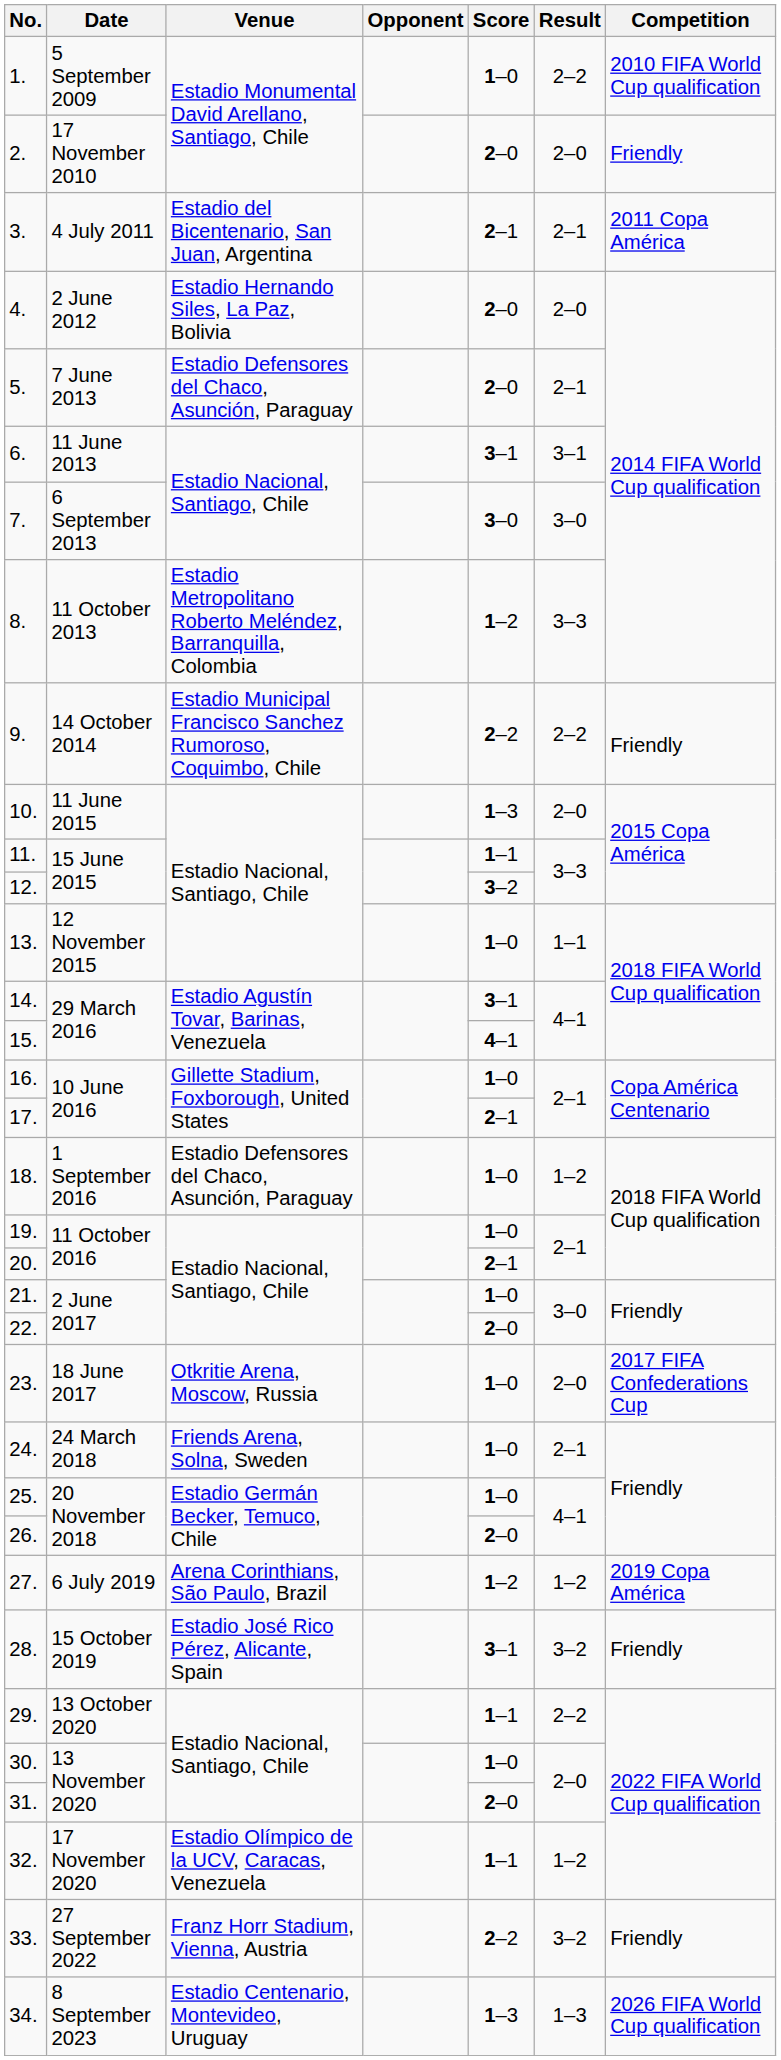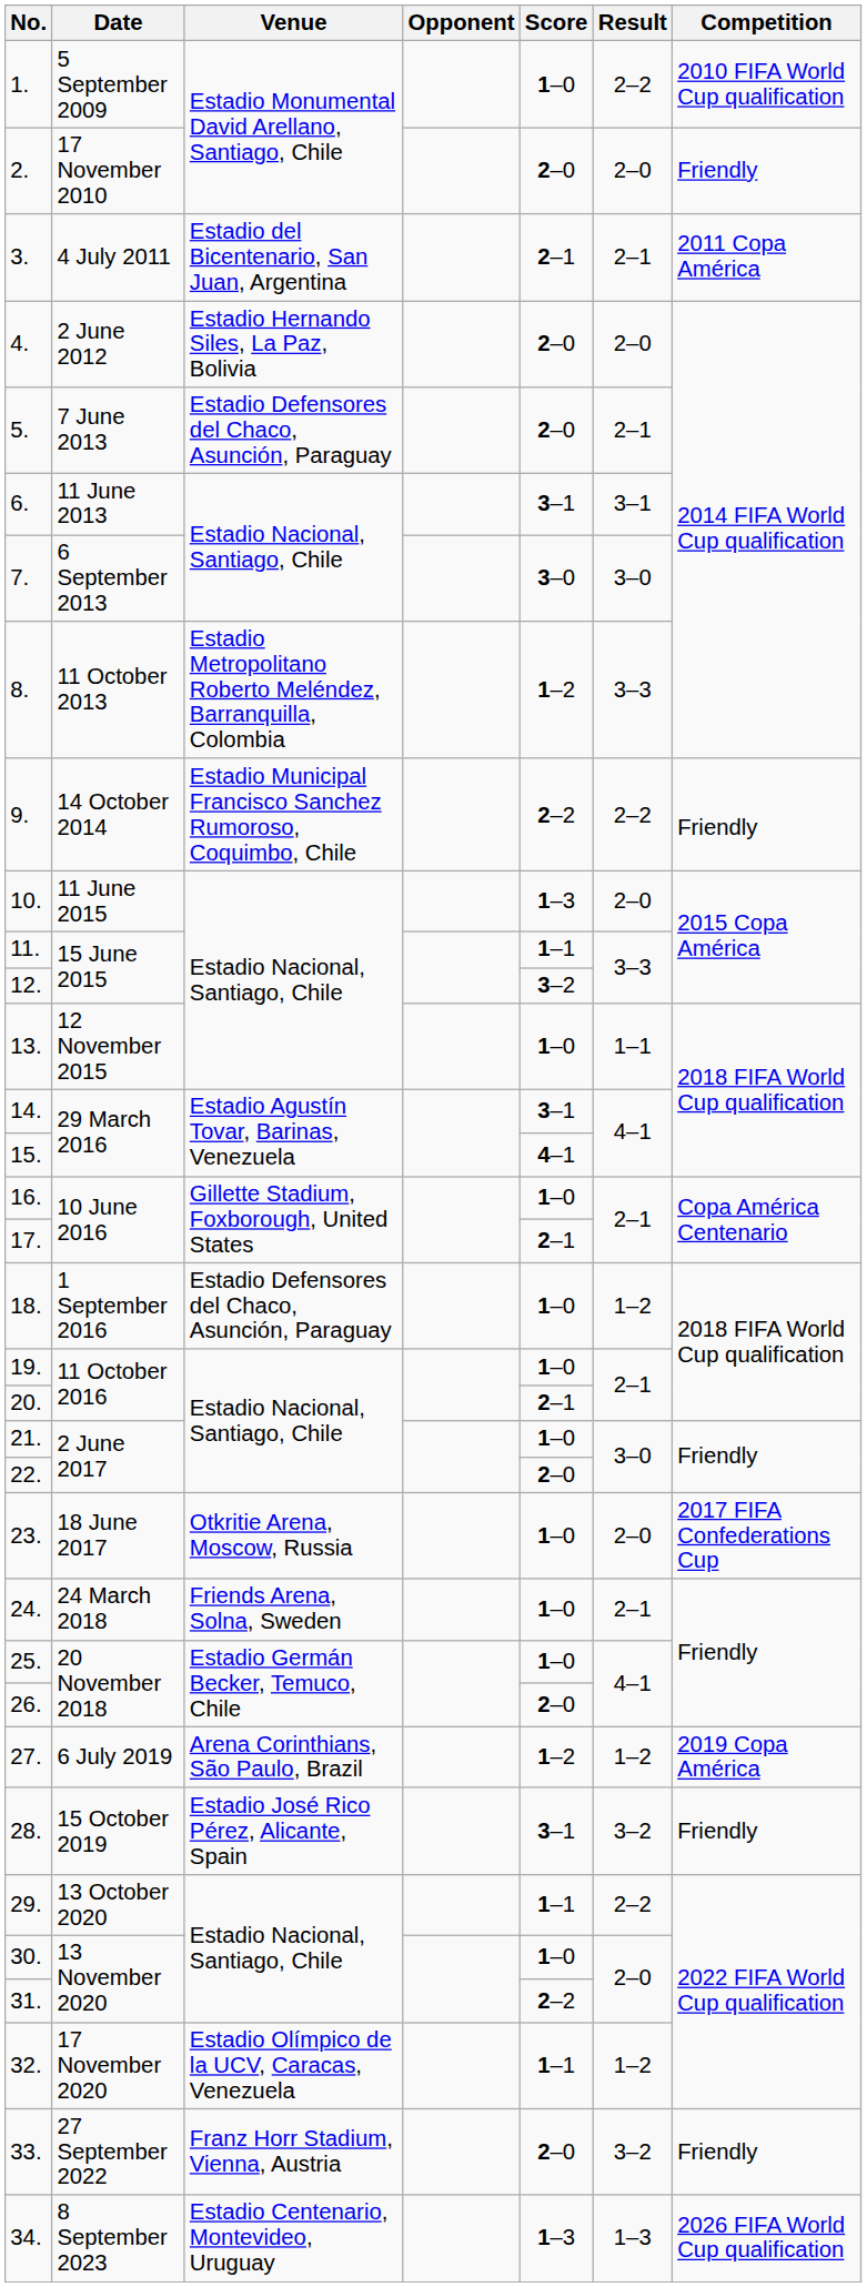 <table class="wikitable sortable">
 <tr>
 <th>No.</th>
 <th>Date</th>
 <th>Venue</th>
 <th>Opponent</th>
 <th>Score</th>
 <th>Result</th>
 <th>Competition</th>
 </tr>
 <tr>
 <td>1.</td>
 <td>5 September 2009</td>
 <td rowspan=2><a href='#'>Estadio Monumental David Arellano</a>, <a href='#'>Santiago</a>, Chile</td>
 <td></td>
 <td style="text-align:center;"><strong>1</strong>–0</td>
 <td style="text-align:center;">2–2</td>
 <td><a href='#'>2010 FIFA World Cup qualification</a></td>
 </tr>
 <tr>
 <td>2.</td>
 <td>17 November 2010</td>
 <td></td>
 <td style="text-align:center;"><strong>2</strong>–0</td>
 <td style="text-align:center;">2–0</td>
 <td><a href='#'>Friendly</a></td>
 </tr>
 <tr>
 <td>3.</td>
 <td>4 July 2011</td>
 <td><a href='#'>Estadio del Bicentenario</a>, <a href='#'>San Juan</a>, Argentina</td>
 <td></td>
 <td style="text-align:center;"><strong>2</strong>–1</td>
 <td style="text-align:center;">2–1</td>
 <td><a href='#'>2011 Copa América</a></td>
 </tr>
 <tr>
 <td>4.</td>
 <td>2 June 2012</td>
 <td><a href='#'>Estadio Hernando Siles</a>, <a href='#'>La Paz</a>, Bolivia</td>
 <td></td>
 <td style="text-align:center;"><strong>2</strong>–0</td>
 <td style="text-align:center;">2–0</td>
 <td rowspan=5><a href='#'>2014 FIFA World Cup qualification</a></td>
 </tr>
 <tr>
 <td>5.</td>
 <td>7 June 2013</td>
 <td><a href='#'>Estadio Defensores del Chaco</a>, <a href='#'>Asunción</a>, Paraguay</td>
 <td></td>
 <td style="text-align:center;"><strong>2</strong>–0</td>
 <td style="text-align:center;">2–1</td>
 </tr>
 <tr>
 <td>6.</td>
 <td>11 June 2013</td>
 <td rowspan=2><a href='#'>Estadio Nacional</a>, <a href='#'>Santiago</a>, Chile</td>
 <td></td>
 <td style="text-align:center;"><strong>3</strong>–1</td>
 <td style="text-align:center;">3–1</td>
 </tr>
 <tr>
 <td>7.</td>
 <td>6 September 2013</td>
 <td></td>
 <td style="text-align:center;"><strong>3</strong>–0</td>
 <td style="text-align:center;">3–0</td>
 </tr>
 <tr>
 <td>8.</td>
 <td>11 October 2013</td>
 <td><a href='#'>Estadio Metropolitano Roberto Meléndez</a>, <a href='#'>Barranquilla</a>, Colombia</td>
 <td></td>
 <td style="text-align:center;"><strong>1</strong>–2</td>
 <td style="text-align:center;">3–3</td>
 </tr>
 <tr>
 <td>9.</td>
 <td>14 October 2014</td>
 <td><a href='#'>Estadio Municipal Francisco Sanchez Rumoroso</a>, <a href='#'>Coquimbo</a>, Chile</td>
 <td></td>
 <td style="text-align:center;"><strong>2</strong>–2</td>
 <td style="text-align:center;">2–2</td>
 <td><br>Friendly</td>
 </tr>
 <tr>
 <td>10.</td>
 <td>11 June 2015</td>
 <td rowspan=4>Estadio Nacional, Santiago, Chile</td>
 <td></td>
 <td style="text-align:center;"><strong>1</strong>–3</td>
 <td style="text-align:center;">2–0</td>
 <td rowspan=3><a href='#'>2015 Copa América</a></td>
 </tr>
 <tr>
 <td>11.</td>
 <td rowspan=2>15 June 2015</td>
 <td rowspan=2></td>
 <td style="text-align:center;"><strong>1</strong>–1</td>
 <td rowspan=2 style="text-align:center;">3–3</td>
 </tr>
 <tr>
 <td>12.</td>
 <td align=center><strong>3</strong>–2</td>
 </tr>
 <tr>
 <td>13.</td>
 <td>12 November 2015</td>
 <td></td>
 <td style="text-align:center;"><strong>1</strong>–0</td>
 <td style="text-align:center;">1–1</td>
 <td rowspan=3><a href='#'>2018 FIFA World Cup qualification</a></td>
 </tr>
 <tr>
 <td>14.</td>
 <td rowspan=2>29 March 2016</td>
 <td rowspan=2><a href='#'>Estadio Agustín Tovar</a>, <a href='#'>Barinas</a>, Venezuela</td>
 <td rowspan=2></td>
 <td style="text-align:center;"><strong>3</strong>–1</td>
 <td rowspan=2 style="text-align:center;">4–1</td>
 </tr>
 <tr>
 <td>15.</td>
 <td align=center><strong>4</strong>–1</td>
 </tr>
 <tr>
 <td>16.</td>
 <td rowspan=2>10 June 2016</td>
 <td rowspan=2><a href='#'>Gillette Stadium</a>, <a href='#'>Foxborough</a>, United States</td>
 <td rowspan=2></td>
 <td style="text-align:center;"><strong>1</strong>–0</td>
 <td rowspan=2 style="text-align:center;">2–1</td>
 <td rowspan=2><a href='#'>Copa América Centenario</a></td>
 </tr>
 <tr>
 <td>17.</td>
 <td align=center><strong>2</strong>–1</td>
 </tr>
 <tr>
 <td>18.</td>
 <td>1 September 2016</td>
 <td>Estadio Defensores del Chaco, Asunción, Paraguay</td>
 <td></td>
 <td style="text-align:center;"><strong>1</strong>–0</td>
 <td style="text-align:center;">1–2</td>
 <td rowspan=3>2018 FIFA World Cup qualification</td>
 </tr>
 <tr>
 <td>19.</td>
 <td rowspan=2>11 October 2016</td>
 <td rowspan=4>Estadio Nacional, Santiago, Chile</td>
 <td rowspan=2></td>
 <td style="text-align:center;"><strong>1</strong>–0</td>
 <td rowspan=2 style="text-align:center;">2–1</td>
 </tr>
 <tr>
 <td>20.</td>
 <td align=center><strong>2</strong>–1</td>
 </tr>
 <tr>
 <td>21.</td>
 <td rowspan=2>2 June 2017</td>
 <td rowspan=2></td>
 <td style="text-align:center;"><strong>1</strong>–0</td>
 <td rowspan=2 style="text-align:center;">3–0</td>
 <td rowspan=2>Friendly</td>
 </tr>
 <tr>
 <td>22.</td>
 <td align=center><strong>2</strong>–0</td>
 </tr>
 <tr>
 <td>23.</td>
 <td>18 June 2017</td>
 <td><a href='#'>Otkritie Arena</a>, <a href='#'>Moscow</a>, Russia</td>
 <td></td>
 <td style="text-align:center;"><strong>1</strong>–0</td>
 <td style="text-align:center;">2–0</td>
 <td><a href='#'>2017 FIFA Confederations Cup</a></td>
 </tr>
 <tr>
 <td>24.</td>
 <td>24 March 2018</td>
 <td><a href='#'>Friends Arena</a>, <a href='#'>Solna</a>, Sweden</td>
 <td></td>
 <td style="text-align:center;"><strong>1</strong>–0</td>
 <td style="text-align:center;">2–1</td>
 <td rowspan=3>Friendly</td>
 </tr>
 <tr>
 <td>25.</td>
 <td rowspan=2>20 November 2018</td>
 <td rowspan=2><a href='#'>Estadio Germán Becker</a>, <a href='#'>Temuco</a>, Chile</td>
 <td rowspan=2></td>
 <td style="text-align:center;"><strong>1</strong>–0</td>
 <td rowspan=2 style="text-align:center;">4–1</td>
 </tr>
 <tr>
 <td>26.</td>
 <td align=center><strong>2</strong>–0</td>
 </tr>
 <tr>
 <td>27.</td>
 <td>6 July 2019</td>
 <td><a href='#'>Arena Corinthians</a>, <a href='#'>São Paulo</a>, Brazil</td>
 <td></td>
 <td style="text-align:center;"><strong>1</strong>–2</td>
 <td style="text-align:center;">1–2</td>
 <td><a href='#'>2019 Copa América</a></td>
 </tr>
 <tr>
 <td>28.</td>
 <td>15 October 2019</td>
 <td><a href='#'>Estadio José Rico Pérez</a>, <a href='#'>Alicante</a>, Spain</td>
 <td></td>
 <td style="text-align:center;"><strong>3</strong>–1</td>
 <td style="text-align:center;">3–2</td>
 <td>Friendly</td>
 </tr>
 <tr>
 <td>29.</td>
 <td>13 October 2020</td>
 <td rowspan=3>Estadio Nacional, Santiago, Chile</td>
 <td></td>
 <td style="text-align:center;"><strong>1</strong>–1</td>
 <td style="text-align:center;">2–2</td>
 <td rowspan=4><a href='#'>2022 FIFA World Cup qualification</a></td>
 </tr>
 <tr>
 <td>30.</td>
 <td rowspan=2>13 November 2020</td>
 <td rowspan=2></td>
 <td style="text-align:center;"><strong>1</strong>–0</td>
 <td rowspan=2 style="text-align:center;">2–0</td>
 </tr>
 <tr>
 <td>31.</td>
-<td align=center><strong>2</strong>–0</td>
+<td style="text-align:center;"><strong>2</strong>–2</td>
 </tr>
 <tr>
 <td>32.</td>
 <td>17 November 2020</td>
 <td><a href='#'>Estadio Olímpico de la UCV</a>, <a href='#'>Caracas</a>, Venezuela</td>
 <td></td>
 <td style="text-align:center;"><strong>1</strong>–1</td>
 <td style="text-align:center;">1–2</td>
 </tr>
 <tr>
 <td>33.</td>
 <td>27 September 2022</td>
 <td><a href='#'>Franz Horr Stadium</a>, <a href='#'>Vienna</a>, Austria</td>
 <td></td>
-<td style="text-align:center;"><strong>2</strong>–2</td>
+<td align=center><strong>2</strong>–0</td>
 <td style="text-align:center;">3–2</td>
 <td>Friendly</td>
 </tr>
 <tr>
 <td>34.</td>
 <td>8 September 2023</td>
 <td><a href='#'>Estadio Centenario</a>, <a href='#'>Montevideo</a>, Uruguay</td>
 <td></td>
 <td style="text-align:center;"><strong>1</strong>–3</td>
 <td style="text-align:center;">1–3</td>
 <td><a href='#'>2026 FIFA World Cup qualification</a></td>
 </tr>
 </table>
